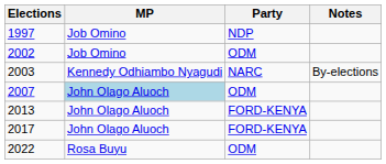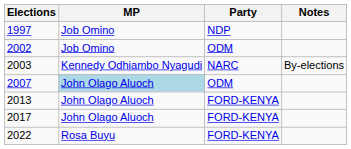 <table class="wikitable">
 <tr>
 <th>Elections</th>
 <th>MP </th>
 <th>Party</th>
 <th>Notes</th>
 </tr>
 <tr>
 <td><a href='#'>1997</a></td>
 <td><a href='#'>Job Omino</a></td>
 <td><a href='#'>NDP</a></td>
 <td></td>
 </tr>
 <tr>
 <td><a href='#'>2002</a></td>
 <td><a href='#'>Job Omino</a></td>
 <td><a href='#'>ODM</a></td>
 <td></td>
 </tr>
 <tr>
 <td>2003</td>
 <td><a href='#'>Kennedy Odhiambo Nyagudi</a></td>
 <td><a href='#'>NARC</a></td>
 <td>By-elections</td>
 </tr>
 <tr>
 <td><a href='#'>2007</a></td>
 <td style="background: lightblue;"><a href='#'>John Olago Aluoch</a></td>
 <td><a href='#'>ODM</a></td>
 <td></td>
 </tr>
 <tr>
 <td>2013</td>
 <td><a href='#'>John Olago Aluoch</a></td>
 <td><a href='#'>FORD-KENYA</a></td>
 <td></td>
 </tr>
 <tr>
 <td>2017</td>
 <td><a href='#'>John Olago Aluoch</a></td>
 <td><a href='#'>FORD-KENYA</a></td>
 <td></td>
 </tr>
 <tr>
 <td>2022</td>
 <td><a href='#'>Rosa Buyu</a></td>
-<td><a href='#'>ODM</a></td>
+<td><a href='#'>FORD-KENYA</a></td>
 <td></td>
 </tr>
 </table>
